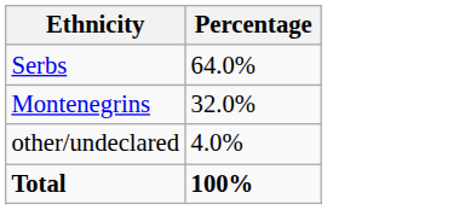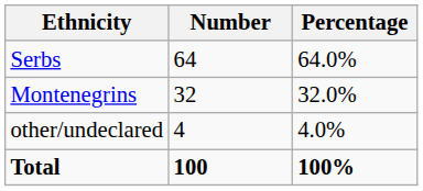 <table class="wikitable">
 <tr>
 <th width="100px">Ethnicity</th>
+<th width="80px">Number</th>
 <th width="80px">Percentage</th>
 </tr>
 <tr>
 <td><a href='#'>Serbs</a></td>
+<td>64</td>
 <td>64.0%</td>
 </tr>
 <tr>
 <td><a href='#'>Montenegrins</a></td>
+<td>32</td>
 <td>32.0%</td>
 </tr>
 <tr>
 <td>other/undeclared</td>
+<td>4</td>
 <td>4.0%</td>
 </tr>
 <tr>
 <td><strong>Total</strong></td>
+<td><strong>100</strong></td>
 <td><strong>100%</strong></td>
 </tr>
 </table>
